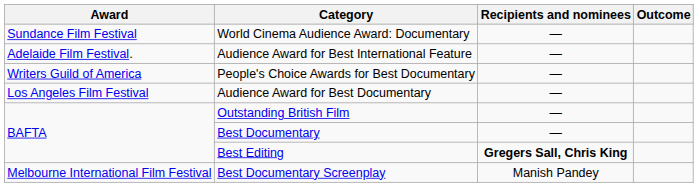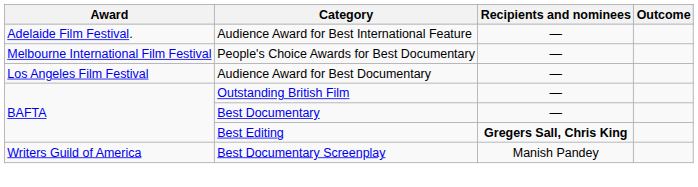 <table class="wikitable" style="font-size: 95%;">
 <tr style="background:#ccc; text-align:center;">
 <th>Award</th>
 <th>Category</th>
 <th>Recipients and nominees</th>
 <th>Outcome</th>
 </tr>
 <tr>
-<td><a href='#'>Sundance Film Festival</a></td>
-<td>World Cinema Audience Award: Documentary</td>
-<td style="text-align:center;">—</td>
-<td></td>
-</tr>
-<tr>
 <td><a href='#'>Adelaide Film Festival</a>.</td>
 <td>Audience Award for Best International Feature</td>
 <td style="text-align:center;">—</td>
 <td></td>
 </tr>
 <tr>
-<td><a href='#'>Writers Guild of America</a></td>
+<td><a href='#'>Melbourne International Film Festival</a></td>
 <td>People's Choice Awards for Best Documentary</td>
 <td style="text-align:center;">—</td>
 <td></td>
 </tr>
 <tr>
 <td><a href='#'>Los Angeles Film Festival</a></td>
 <td>Audience Award for Best Documentary</td>
 <td style="text-align:center;">—</td>
 <td></td>
 </tr>
 <tr>
 <td rowspan="3"><a href='#'>BAFTA</a></td>
 <td><a href='#'>Outstanding British Film</a></td>
 <td style="text-align:center;">—</td>
 <td></td>
 </tr>
 <tr>
 <td><a href='#'>Best Documentary</a></td>
 <td style="text-align:center;">—</td>
 <td></td>
 </tr>
 <tr>
 <td><a href='#'>Best Editing</a></td>
 <td style="text-align:center;"><strong>Gregers Sall, Chris King</strong></td>
 <td></td>
 </tr>
 <tr>
-<td><a href='#'>Melbourne International Film Festival</a></td>
+<td><a href='#'>Writers Guild of America</a></td>
 <td><a href='#'>Best Documentary Screenplay</a></td>
 <td style="text-align:center;">Manish Pandey</td>
 <td></td>
 </tr>
 </table>
